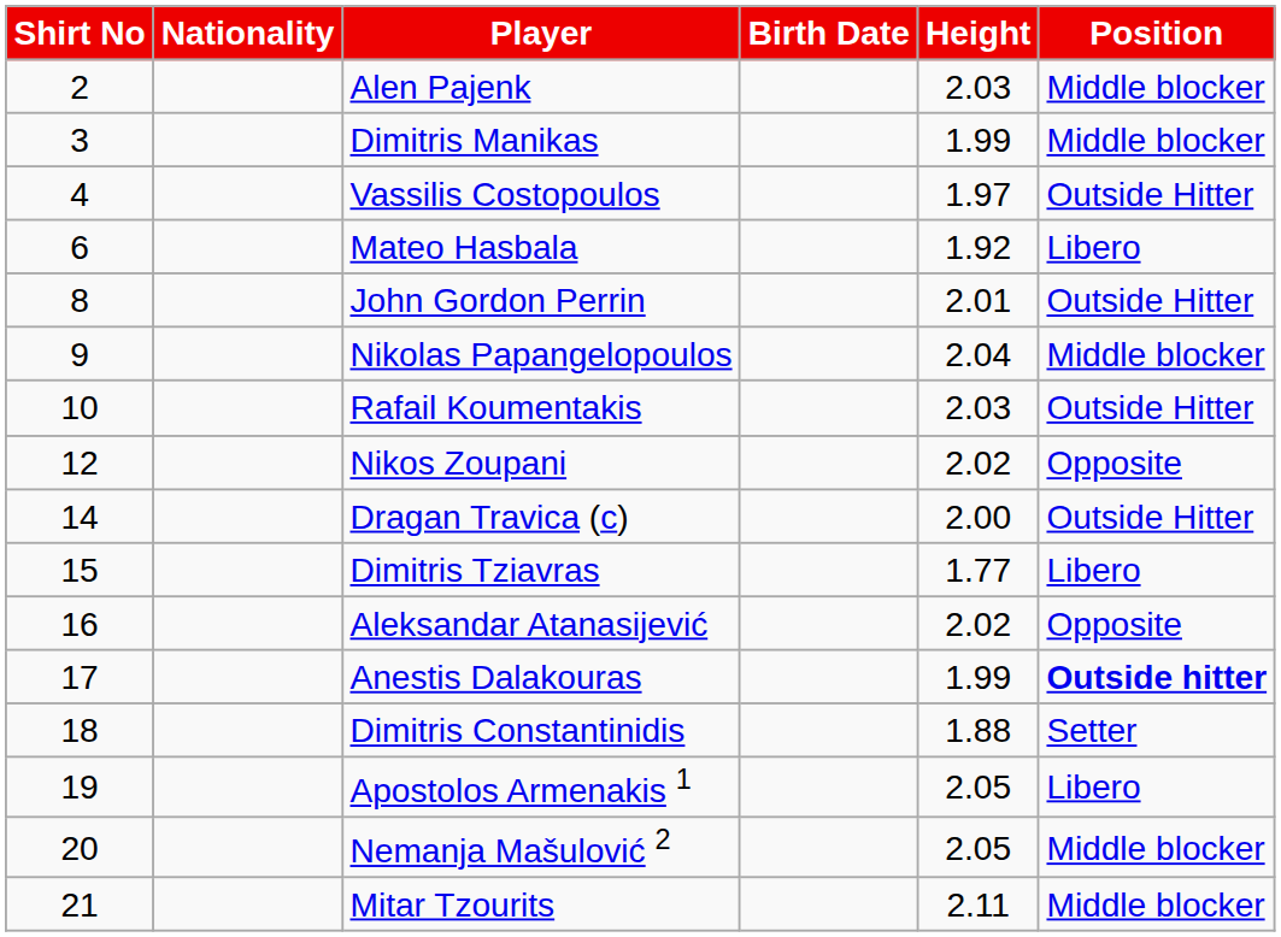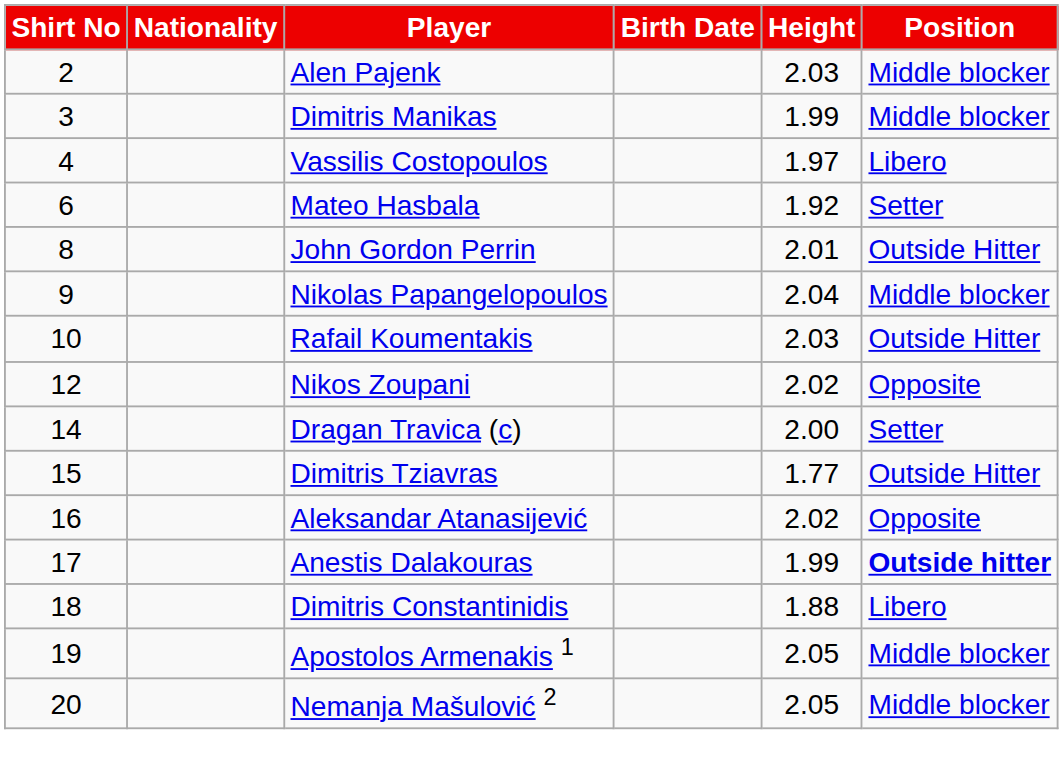 <table class=wikitable bgcolor="#f7f8ff" cellpadding="3" cellspacing="0" border="1" style="font-size: 95%; border: gray solid 1px; border-collapse: collapse;">
 <tr style="color: #fff;background:#ED0000">
 <td align=center><strong>Shirt No</strong></td>
 <td align=center><strong>Nationality</strong></td>
 <td align=center><strong>Player</strong></td>
 <td align=center><strong>Birth Date</strong></td>
 <td align=center><strong>Height</strong></td>
 <td align=center><strong>Position</strong></td>
 </tr>
 <tr>
 <td align=center>2</td>
 <td></td>
 <td><a href='#'>Alen Pajenk</a></td>
 <td></td>
 <td align=center>2.03</td>
 <td><a href='#'>Middle blocker</a></td>
 </tr>
 <tr>
 <td align=center>3</td>
 <td></td>
 <td><a href='#'>Dimitris Manikas</a></td>
 <td></td>
 <td align=center>1.99</td>
 <td><a href='#'>Middle blocker</a></td>
 </tr>
 <tr>
 <td align=center>4</td>
 <td></td>
 <td><a href='#'>Vassilis Costopoulos</a></td>
 <td></td>
 <td align=center>1.97</td>
-<td><a href='#'>Οutside Hitter</a></td>
+<td><a href='#'>Libero</a></td>
 </tr>
 <tr>
 <td align=center>6</td>
 <td></td>
 <td><a href='#'>Mateo Hasbala</a></td>
 <td></td>
 <td align=center>1.92</td>
-<td><a href='#'>Libero</a></td>
+<td><a href='#'>Setter</a></td>
 </tr>
 <tr>
 <td align=center>8</td>
 <td></td>
 <td><a href='#'>John Gordon Perrin</a></td>
 <td></td>
 <td align=center>2.01</td>
 <td><a href='#'>Οutside Hitter</a></td>
 </tr>
 <tr>
 <td align=center>9</td>
 <td></td>
 <td><a href='#'>Nikolas Papangelopoulos</a></td>
 <td></td>
 <td align=center>2.04</td>
 <td><a href='#'>Middle blocker</a></td>
 </tr>
 <tr>
 <td align=center>10</td>
 <td></td>
 <td><a href='#'>Rafail Koumentakis</a></td>
 <td></td>
 <td align=center>2.03</td>
 <td><a href='#'>Οutside Hitter</a></td>
 </tr>
 <tr>
 <td align=center>12</td>
 <td></td>
 <td><a href='#'>Nikos Zoupani</a></td>
 <td></td>
 <td align=center>2.02</td>
 <td><a href='#'>Opposite</a></td>
 </tr>
 <tr>
 <td align=center>14</td>
 <td></td>
 <td><a href='#'>Dragan Travica</a> (<a href='#'>c</a>)</td>
 <td></td>
 <td align=center>2.00</td>
-<td><a href='#'>Οutside Hitter</a></td>
+<td><a href='#'>Setter</a></td>
 </tr>
 <tr>
 <td align=center>15</td>
 <td></td>
 <td><a href='#'>Dimitris Tziavras</a></td>
 <td></td>
 <td align=center>1.77</td>
-<td><a href='#'>Libero</a></td>
+<td><a href='#'>Οutside Hitter</a></td>
 </tr>
 <tr>
 <td align=center>16</td>
 <td></td>
 <td><a href='#'>Aleksandar Atanasijević</a></td>
 <td></td>
 <td align=center>2.02</td>
 <td><a href='#'>Opposite</a></td>
 </tr>
 <tr>
 <td align=center>17</td>
 <td></td>
 <td><a href='#'>Anestis Dalakouras</a></td>
 <td></td>
 <td align=center>1.99</td>
 <td><strong><a href='#'>Outside hitter</a></strong></td>
 </tr>
 <tr>
 <td align=center>18</td>
 <td></td>
 <td><a href='#'>Dimitris Constantinidis</a></td>
 <td></td>
 <td align=center>1.88</td>
-<td><a href='#'>Setter</a></td>
+<td><a href='#'>Libero</a></td>
 </tr>
 <tr>
 <td align=center>19</td>
 <td></td>
 <td><a href='#'>Apostolos Armenakis</a> <sup>1</sup></td>
 <td></td>
 <td align=center>2.05</td>
-<td><a href='#'>Libero</a></td>
+<td><a href='#'>Middle blocker</a></td>
 </tr>
 <tr>
 <td align=center>20</td>
 <td></td>
 <td><a href='#'>Nemanja Mašulović</a> <sup>2</sup></td>
 <td></td>
 <td align=center>2.05</td>
 <td><a href='#'>Middle blocker</a></td>
 </tr>
-<tr>
-<td align=center>21</td>
-<td></td>
-<td><a href='#'>Mitar Tzourits</a></td>
-<td></td>
-<td align=center>2.11</td>
-<td><a href='#'>Middle blocker</a></td>
-</tr>
 </table>
